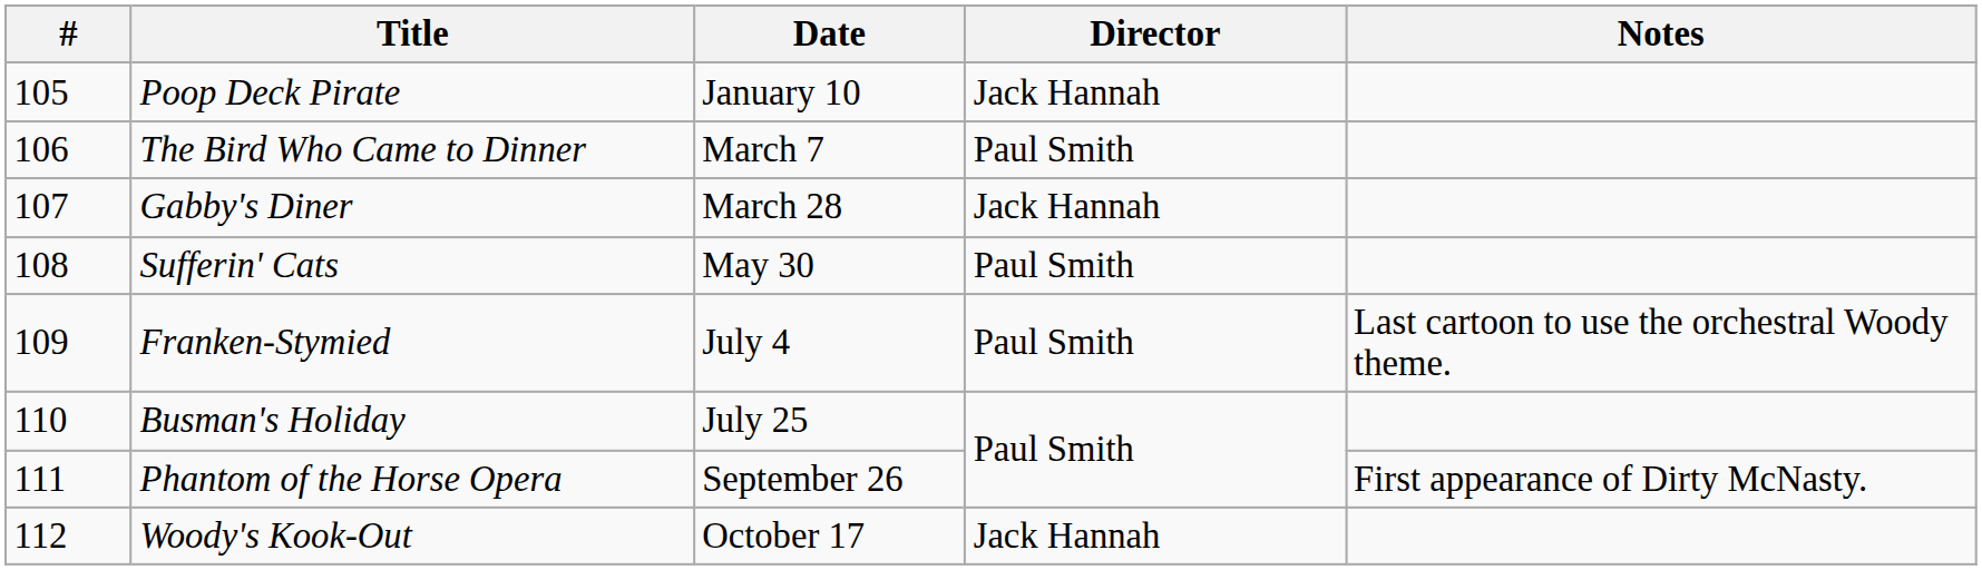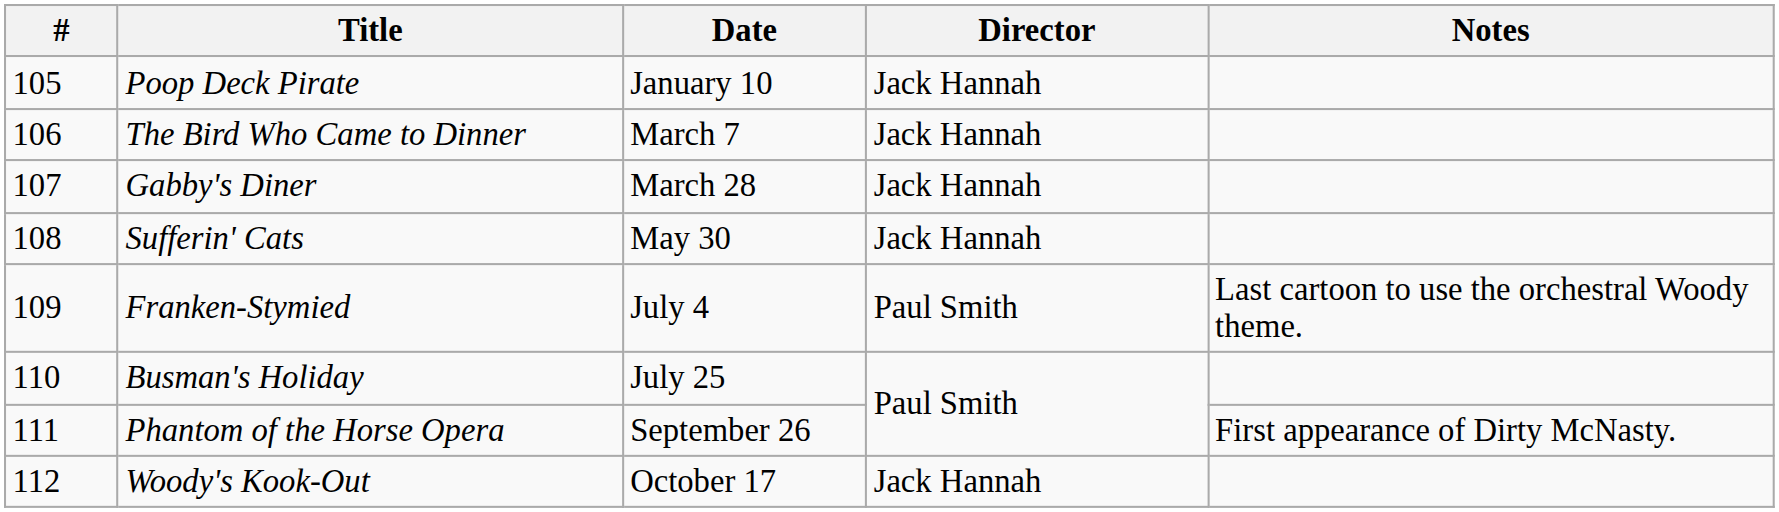 <table class="wikitable">
 <tr>
 <th style="width:3em">#</th>
 <th style="width:15em">Title</th>
 <th style="width:7em">Date</th>
 <th style="width:10em">Director</th>
 <th>Notes</th>
 </tr>
 <tr>
 <td>105</td>
 <td><em>Poop Deck Pirate</em></td>
 <td>January 10</td>
 <td>Jack Hannah</td>
 <td></td>
 </tr>
 <tr>
 <td>106</td>
 <td><em>The Bird Who Came to Dinner</em></td>
 <td>March 7</td>
-<td>Paul Smith</td>
+<td>Jack Hannah</td>
 <td></td>
 </tr>
 <tr>
 <td>107</td>
 <td><em>Gabby's Diner</em></td>
 <td>March 28</td>
 <td>Jack Hannah</td>
 <td></td>
 </tr>
 <tr>
 <td>108</td>
 <td><em>Sufferin' Cats</em></td>
 <td>May 30</td>
-<td>Paul Smith</td>
+<td>Jack Hannah</td>
 <td></td>
 </tr>
 <tr>
 <td>109</td>
 <td><em>Franken-Stymied</em></td>
 <td>July 4</td>
 <td>Paul Smith</td>
 <td>Last cartoon to use the orchestral Woody theme.</td>
 </tr>
 <tr>
 <td>110</td>
 <td><em>Busman's Holiday</em></td>
 <td>July 25</td>
 <td rowspan="2">Paul Smith</td>
 <td></td>
 </tr>
 <tr>
 <td>111</td>
 <td><em>Phantom of the Horse Opera</em></td>
 <td>September 26</td>
 <td>First appearance of Dirty McNasty.</td>
 </tr>
 <tr>
 <td>112</td>
 <td><em>Woody's Kook-Out</em></td>
 <td>October 17</td>
 <td>Jack Hannah</td>
 <td></td>
 </tr>
 </table>
